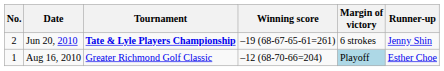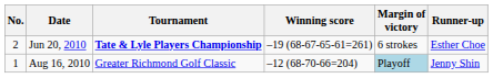 <table class="wikitable" style="font-size:95%;">
 <tr>
 <th>No.</th>
 <th>Date</th>
 <th>Tournament</th>
 <th>Winning score</th>
 <th>Margin of<br>victory</th>
 <th>Runner-up</th>
 </tr>
 <tr>
 <td align=center>2</td>
 <td>Jun 20, <a href='#'>2010</a></td>
 <td><strong><a href='#'>Tate & Lyle Players Championship</a></strong></td>
 <td>–19 (68-67-65-61=261)</td>
 <td>6 strokes</td>
-<td> <a href='#'>Jenny Shin</a></td>
+<td> <a href='#'>Esther Choe</a></td>
 </tr>
 <tr>
 <td align=center>1</td>
 <td>Aug 16, 2010</td>
 <td><a href='#'>Greater Richmond Golf Classic</a></td>
 <td>–12 (68-70-66=204)</td>
 <td style="background: lightblue;">Playoff</td>
-<td> <a href='#'>Esther Choe</a></td>
+<td> <a href='#'>Jenny Shin</a></td>
 </tr>
 </table>
